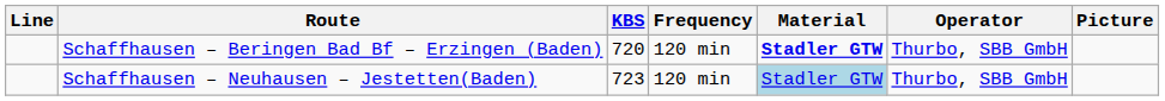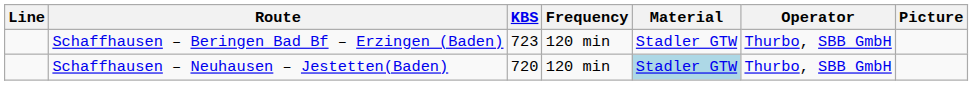 <table class="wikitable sortable" style="">
 <tr>
 <th>Line</th>
 <th>Route</th>
 <th><a href='#'>KBS</a></th>
 <th>Frequency</th>
 <th>Material</th>
 <th>Operator</th>
 <th>Picture</th>
 </tr>
 <tr>
 <td></td>
 <td><a href='#'>Schaffhausen</a> – <a href='#'>Beringen Bad Bf</a> – <a href='#'>Erzingen (Baden)</a></td>
-<td>720</td>
+<td>723</td>
 <td>120 min</td>
-<td><strong><a href='#'>Stadler GTW</a></strong></td>
+<td><a href='#'>Stadler GTW</a></td>
 <td><a href='#'>Thurbo</a>, <a href='#'>SBB GmbH</a></td>
 </tr>
 <tr>
 <td></td>
 <td><a href='#'>Schaffhausen</a> – <a href='#'>Neuhausen</a> – <a href='#'>Jestetten(Baden)</a></td>
-<td>723</td>
+<td>720</td>
 <td>120 min</td>
 <td style="background: lightblue;"><a href='#'>Stadler GTW</a></td>
 <td><a href='#'>Thurbo</a>, <a href='#'>SBB GmbH</a></td>
 <td></td>
 </tr>
 </table>
